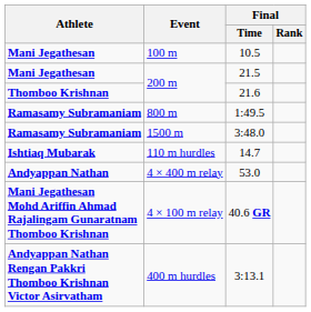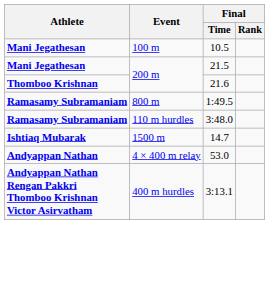 <table class="wikitable" style="font-size:90%">
 <tr>
 <th rowspan="2">Athlete</th>
 <th rowspan="2">Event</th>
 <th colspan="2">Final</th>
 </tr>
 <tr style="font-size:95%">
 <th>Time</th>
 <th>Rank</th>
 </tr>
 <tr align=center>
 <td align=left><strong><a href='#'>Mani Jegathesan</a></strong></td>
 <td align=left><a href='#'>100 m</a></td>
 <td>10.5</td>
 <td></td>
 </tr>
 <tr align=center>
 <td align=left><strong><a href='#'>Mani Jegathesan</a></strong></td>
 <td align=left rowspan=2><a href='#'>200 m</a></td>
 <td>21.5</td>
 <td></td>
 </tr>
 <tr align=center>
 <td align=left><strong><a href='#'>Thomboo Krishnan</a></strong></td>
 <td>21.6</td>
 <td></td>
 </tr>
 <tr align=center>
 <td align=left><strong><a href='#'>Ramasamy Subramaniam</a></strong></td>
 <td align=left><a href='#'>800 m</a></td>
 <td>1:49.5</td>
 <td></td>
 </tr>
 <tr align=center>
 <td align=left><strong><a href='#'>Ramasamy Subramaniam</a></strong></td>
-<td align=left><a href='#'>1500 m</a></td>
+<td align=left><a href='#'>110 m hurdles</a></td>
 <td>3:48.0</td>
 <td></td>
 </tr>
 <tr align=center>
 <td align=left><strong><a href='#'>Ishtiaq Mubarak</a></strong></td>
-<td align=left><a href='#'>110 m hurdles</a></td>
+<td align=left><a href='#'>1500 m</a></td>
 <td>14.7</td>
 <td></td>
 </tr>
 <tr align=center>
 <td align=left><strong><a href='#'>Andyappan Nathan</a></strong></td>
 <td align=left><a href='#'>4 × 400 m relay</a></td>
 <td>53.0</td>
 <td></td>
 </tr>
 <tr align=center>
-<td align=left><strong><a href='#'>Mani Jegathesan</a><br><a href='#'>Mohd Ariffin Ahmad</a><br><a href='#'>Rajalingam Gunaratnam</a><br><a href='#'>Thomboo Krishnan</a></strong></td>
-<td align=left><a href='#'>4 × 100 m relay</a></td>
-<td>40.6 <strong><a href='#'>GR</a></strong></td>
-<td></td>
-</tr>
-<tr align=center>
 <td align=left><strong><a href='#'>Andyappan Nathan</a><br><a href='#'>Rengan Pakkri</a><br><a href='#'>Thomboo Krishnan</a><br><a href='#'>Victor Asirvatham</a></strong></td>
 <td align=left><a href='#'>400 m hurdles</a></td>
 <td>3:13.1</td>
 <td></td>
 </tr>
 </table>
